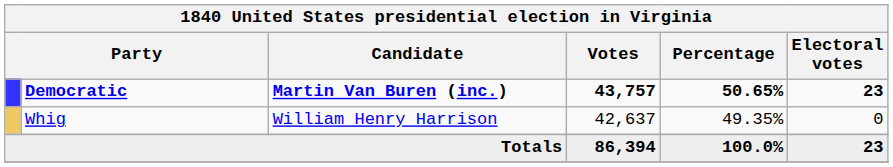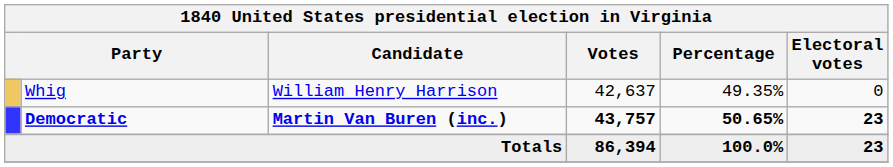 <table class="wikitable" style="font-size: 95%;">
 <tr>
 <th colspan="6">1840 United States presidential election in Virginia</th>
 </tr>
 <tr>
 <th colspan="2" style="width: 15em">Party</th>
 <th style="width: 17em">Candidate</th>
 <th style="width: 5em">Votes</th>
 <th style="width: 7em">Percentage</th>
 <th style="width: 5em">Electoral votes</th>
 </tr>
 <tr>
+<th style="background-color:#F0C862; width: 3px"></th>
+<td style="width: 130px"><a href='#'>Whig</a></td>
+<td><a href='#'>William Henry Harrison</a></td>
+<td align="right">42,637</td>
+<td align="right">49.35%</td>
+<td align="right">0</td>
+</tr>
+<tr>
 <th style="background-color:#3333FF; width: 3px"></th>
 <td style="width: 130px"><strong><a href='#'>Democratic</a></strong></td>
 <td><strong><a href='#'>Martin Van Buren</a></strong> <strong>(<a href='#'>inc.</a>)</strong></td>
 <td align="right"><strong>43,757</strong></td>
 <td align="right"><strong>50.65%</strong></td>
 <td align="right"><strong>23</strong></td>
-</tr>
-<tr>
-<th style="background-color:#F0C862; width: 3px"></th>
-<td style="width: 130px"><a href='#'>Whig</a></td>
-<td><a href='#'>William Henry Harrison</a></td>
-<td align="right">42,637</td>
-<td align="right">49.35%</td>
-<td align="right">0</td>
 </tr>
 <tr>
 </tr>
 <tr bgcolor="#EEEEEE">
 <td colspan="3" align="right"><strong>Totals</strong></td>
 <td align="right"><strong>86,394</strong></td>
 <td align="right"><strong>100.0%</strong></td>
 <td align="right"><strong>23</strong></td>
 </tr>
 <tr>
 </tr>
 </table>
